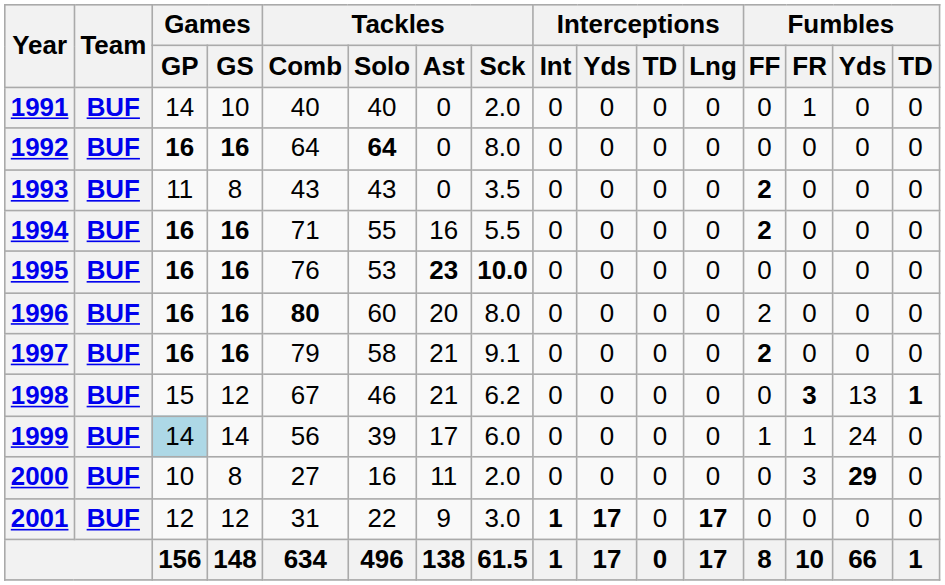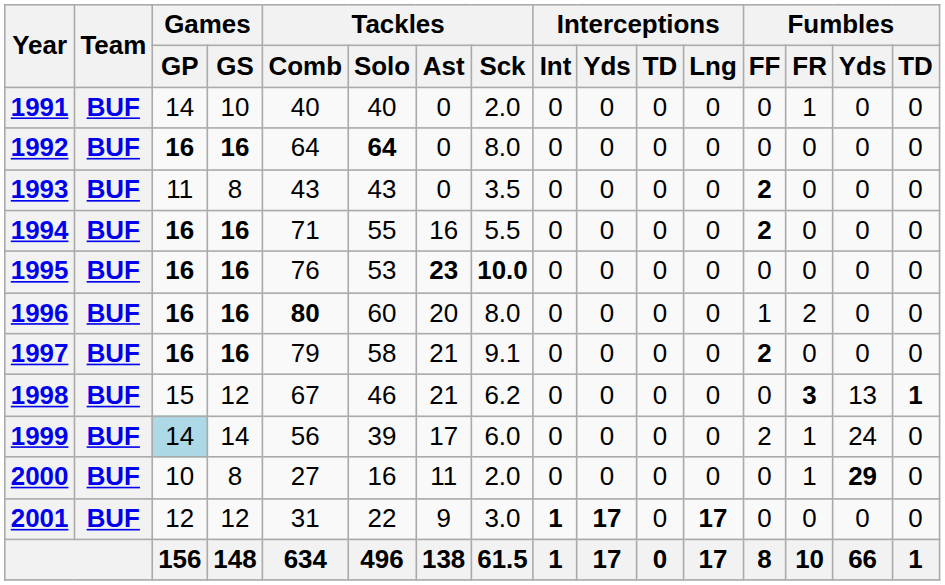 <table class="wikitable" style="text-align:center">
 <tr>
 <th rowspan="2">Year</th>
 <th rowspan="2">Team</th>
 <th colspan="2">Games</th>
 <th colspan="4">Tackles</th>
 <th colspan="4">Interceptions</th>
 <th colspan="4">Fumbles</th>
 </tr>
 <tr>
 <th>GP</th>
 <th>GS</th>
 <th>Comb</th>
 <th>Solo</th>
 <th>Ast</th>
 <th>Sck</th>
 <th>Int</th>
 <th>Yds</th>
 <th>TD</th>
 <th>Lng</th>
 <th>FF</th>
 <th>FR</th>
 <th>Yds</th>
 <th>TD</th>
 </tr>
 <tr>
 <th><a href='#'>1991</a></th>
 <th><a href='#'>BUF</a></th>
 <td>14</td>
 <td>10</td>
 <td>40</td>
 <td>40</td>
 <td>0</td>
 <td>2.0</td>
 <td>0</td>
 <td>0</td>
 <td>0</td>
 <td>0</td>
 <td>0</td>
 <td>1</td>
 <td>0</td>
 <td>0</td>
 </tr>
 <tr>
 <th><a href='#'>1992</a></th>
 <th><a href='#'>BUF</a></th>
 <td><strong>16</strong></td>
 <td><strong>16</strong></td>
 <td>64</td>
 <td><strong>64</strong></td>
 <td>0</td>
 <td>8.0</td>
 <td>0</td>
 <td>0</td>
 <td>0</td>
 <td>0</td>
 <td>0</td>
 <td>0</td>
 <td>0</td>
 <td>0</td>
 </tr>
 <tr>
 <th><a href='#'>1993</a></th>
 <th><a href='#'>BUF</a></th>
 <td>11</td>
 <td>8</td>
 <td>43</td>
 <td>43</td>
 <td>0</td>
 <td>3.5</td>
 <td>0</td>
 <td>0</td>
 <td>0</td>
 <td>0</td>
 <td><strong>2</strong></td>
 <td>0</td>
 <td>0</td>
 <td>0</td>
 </tr>
 <tr>
 <th><a href='#'>1994</a></th>
 <th><a href='#'>BUF</a></th>
 <td><strong>16</strong></td>
 <td><strong>16</strong></td>
 <td>71</td>
 <td>55</td>
 <td>16</td>
 <td>5.5</td>
 <td>0</td>
 <td>0</td>
 <td>0</td>
 <td>0</td>
 <td><strong>2</strong></td>
 <td>0</td>
 <td>0</td>
 <td>0</td>
 </tr>
 <tr>
 <th><a href='#'>1995</a></th>
 <th><a href='#'>BUF</a></th>
 <td><strong>16</strong></td>
 <td><strong>16</strong></td>
 <td>76</td>
 <td>53</td>
 <td><strong>23</strong></td>
 <td><strong>10.0</strong></td>
 <td>0</td>
 <td>0</td>
 <td>0</td>
 <td>0</td>
 <td>0</td>
 <td>0</td>
 <td>0</td>
 <td>0</td>
 </tr>
 <tr>
 <th><a href='#'>1996</a></th>
 <th><a href='#'>BUF</a></th>
 <td><strong>16</strong></td>
 <td><strong>16</strong></td>
 <td><strong>80</strong></td>
 <td>60</td>
 <td>20</td>
 <td>8.0</td>
 <td>0</td>
 <td>0</td>
 <td>0</td>
 <td>0</td>
+<td>1</td>
 <td>2</td>
-<td>0</td>
 <td>0</td>
 <td>0</td>
 </tr>
 <tr>
 <th><a href='#'>1997</a></th>
 <th><a href='#'>BUF</a></th>
 <td><strong>16</strong></td>
 <td><strong>16</strong></td>
 <td>79</td>
 <td>58</td>
 <td>21</td>
 <td>9.1</td>
 <td>0</td>
 <td>0</td>
 <td>0</td>
 <td>0</td>
 <td><strong>2</strong></td>
 <td>0</td>
 <td>0</td>
 <td>0</td>
 </tr>
 <tr>
 <th><a href='#'>1998</a></th>
 <th><a href='#'>BUF</a></th>
 <td>15</td>
 <td>12</td>
 <td>67</td>
 <td>46</td>
 <td>21</td>
 <td>6.2</td>
 <td>0</td>
 <td>0</td>
 <td>0</td>
 <td>0</td>
 <td>0</td>
 <td><strong>3</strong></td>
 <td>13</td>
 <td><strong>1</strong></td>
 </tr>
 <tr>
 <th><a href='#'>1999</a></th>
 <th><a href='#'>BUF</a></th>
 <td style="background: lightblue;">14</td>
 <td>14</td>
 <td>56</td>
 <td>39</td>
 <td>17</td>
 <td>6.0</td>
 <td>0</td>
 <td>0</td>
 <td>0</td>
 <td>0</td>
-<td>1</td>
+<td>2</td>
 <td>1</td>
 <td>24</td>
 <td>0</td>
 </tr>
 <tr>
 <th><a href='#'>2000</a></th>
 <th><a href='#'>BUF</a></th>
 <td>10</td>
 <td>8</td>
 <td>27</td>
 <td>16</td>
 <td>11</td>
 <td>2.0</td>
 <td>0</td>
 <td>0</td>
 <td>0</td>
 <td>0</td>
 <td>0</td>
-<td>3</td>
+<td>1</td>
 <td><strong>29</strong></td>
 <td>0</td>
 </tr>
 <tr>
 <th><a href='#'>2001</a></th>
 <th><a href='#'>BUF</a></th>
 <td>12</td>
 <td>12</td>
 <td>31</td>
 <td>22</td>
 <td>9</td>
 <td>3.0</td>
 <td><strong>1</strong></td>
 <td><strong>17</strong></td>
 <td>0</td>
 <td><strong>17</strong></td>
 <td>0</td>
 <td>0</td>
 <td>0</td>
 <td>0</td>
 </tr>
 <tr>
 <th colspan="2"></th>
 <th>156</th>
 <th>148</th>
 <th>634</th>
 <th>496</th>
 <th>138</th>
 <th>61.5</th>
 <th>1</th>
 <th>17</th>
 <th>0</th>
 <th>17</th>
 <th>8</th>
 <th>10</th>
 <th>66</th>
 <th>1</th>
 </tr>
 </table>
